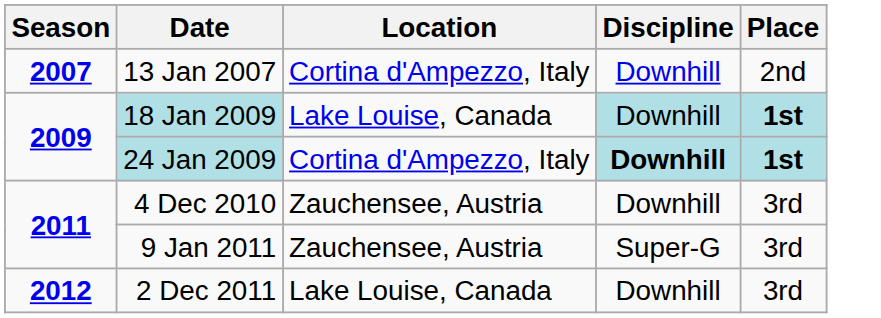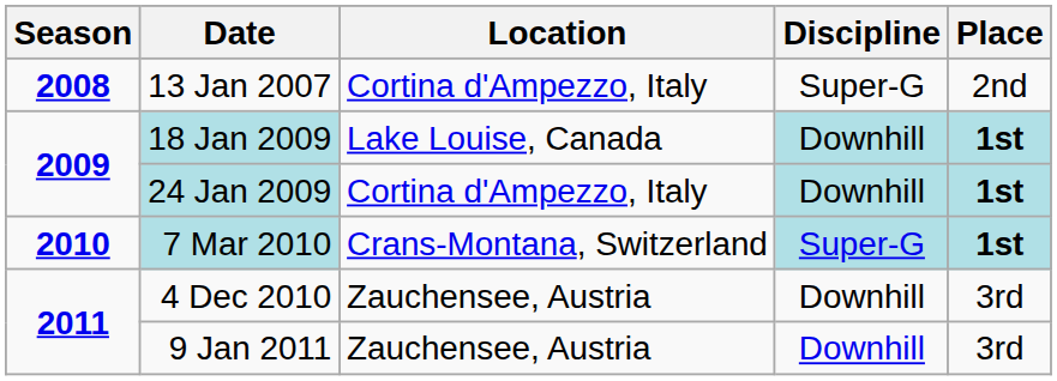 <table class="wikitable" style="text-align:center; font-size:95%;">
 <tr>
 <th>Season</th>
 <th>Date</th>
 <th>Location</th>
 <th>Discipline</th>
 <th>Place</th>
 </tr>
 <tr>
-<td><strong><a href='#'>2007</a></strong></td>
+<td><strong><a href='#'>2008</a></strong></td>
 <td align=right>13 Jan 2007</td>
 <td align=left><a href='#'>Cortina d'Ampezzo</a>, Italy</td>
-<td><a href='#'>Downhill</a></td>
+<td>Super-G</td>
 <td align=center>2nd</td>
 </tr>
 <tr>
 <td rowspan=2><strong><a href='#'>2009</a></strong></td>
 <td bgcolor="#BOEOE6" align=right>18 Jan 2009</td>
 <td align=left><a href='#'>Lake Louise</a>, Canada</td>
 <td bgcolor="#BOEOE6">Downhill</td>
 <td bgcolor="#BOEOE6"><strong>1st</strong></td>
 </tr>
 <tr>
 <td bgcolor="#BOEOE6" align=right>24 Jan 2009</td>
 <td align=left><a href='#'>Cortina d'Ampezzo</a>, Italy</td>
-<td bgcolor="#BOEOE6"><strong>Downhill</strong></td>
+<td bgcolor="#BOEOE6">Downhill</td>
+<td bgcolor="#BOEOE6"><strong>1st</strong></td>
+</tr>
+<tr>
+<td><strong><a href='#'>2010</a></strong></td>
+<td bgcolor="#BOEOE6" align=right>7 Mar 2010</td>
+<td align=left><a href='#'>Crans-Montana</a>, Switzerland</td>
+<td bgcolor="#BOEOE6" align=center><a href='#'>Super-G</a></td>
 <td bgcolor="#BOEOE6"><strong>1st</strong></td>
 </tr>
 <tr>
 <td rowspan=2><strong><a href='#'>2011</a></strong></td>
 <td align=right>4 Dec 2010</td>
 <td align=left>Zauchensee, Austria</td>
 <td>Downhill</td>
 <td>3rd</td>
 </tr>
 <tr>
 <td align=right>9 Jan 2011</td>
 <td align=left>Zauchensee, Austria</td>
-<td>Super-G</td>
-<td>3rd</td>
-</tr>
-<tr>
-<td><strong><a href='#'>2012</a></strong></td>
-<td align=right>2 Dec 2011</td>
-<td align=left>Lake Louise, Canada</td>
-<td align=center>Downhill</td>
+<td><a href='#'>Downhill</a></td>
 <td>3rd</td>
 </tr>
 </table>
